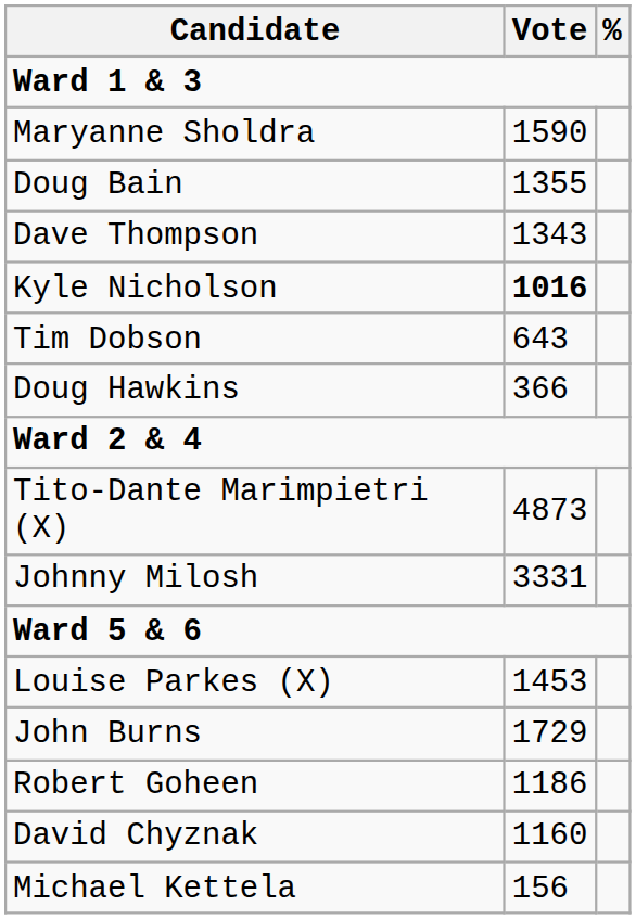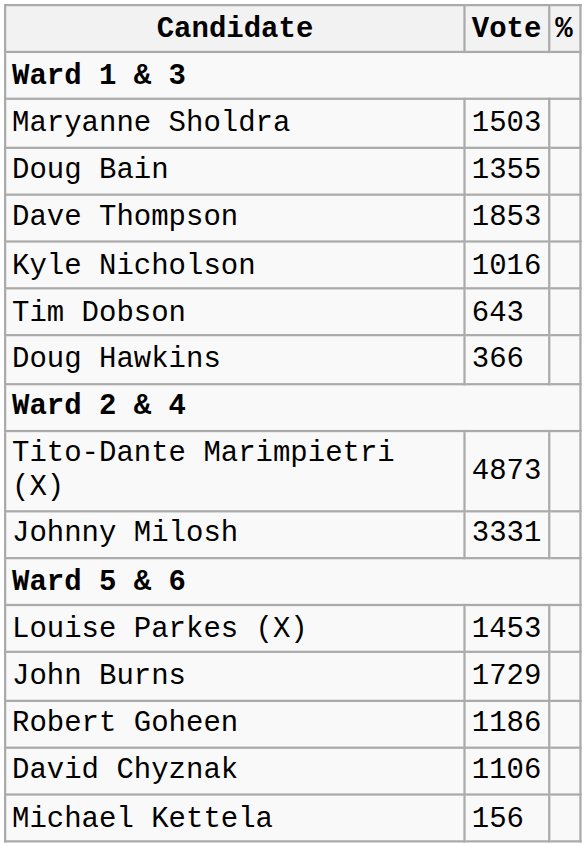 <table class="wikitable">
 <tr>
 <th bgcolor="#DDDDFF" width="200px">Candidate</th>
 <th bgcolor="#DDDDFF">Vote</th>
 <th bgcolor="#DDDDFF">%</th>
 </tr>
 <tr>
 <td colspan="4"><strong>Ward 1 & 3</strong></td>
 </tr>
 <tr>
 <td>Maryanne Sholdra</td>
-<td>1590</td>
+<td>1503</td>
 <td></td>
 </tr>
 <tr>
 <td>Doug Bain</td>
 <td>1355</td>
 <td></td>
 </tr>
 <tr>
 <td>Dave Thompson</td>
-<td>1343</td>
+<td>1853</td>
 <td></td>
 </tr>
 <tr>
 <td>Kyle Nicholson</td>
-<td><strong>1016</strong></td>
+<td>1016</td>
 <td></td>
 </tr>
 <tr>
 <td>Tim Dobson</td>
 <td>643</td>
 <td></td>
 </tr>
 <tr>
 <td>Doug Hawkins</td>
 <td>366</td>
 <td></td>
 </tr>
 <tr>
 <td colspan="4"><strong>Ward 2 & 4</strong></td>
 </tr>
 <tr>
 <td>Tito-Dante Marimpietri (X)</td>
 <td>4873</td>
 <td></td>
 </tr>
 <tr>
 <td>Johnny Milosh</td>
 <td>3331</td>
 <td></td>
 </tr>
 <tr>
 <td colspan="4"><strong>Ward 5 & 6</strong></td>
 </tr>
 <tr>
 <td>Louise Parkes (X)</td>
 <td>1453</td>
 <td></td>
 </tr>
 <tr>
 <td>John Burns</td>
 <td>1729</td>
 <td></td>
 </tr>
 <tr>
 <td>Robert Goheen</td>
 <td>1186</td>
 <td></td>
 </tr>
 <tr>
 <td>David Chyznak</td>
-<td>1160</td>
+<td>1106</td>
 <td></td>
 </tr>
 <tr>
 <td>Michael Kettela</td>
 <td>156</td>
 <td></td>
 </tr>
 </table>
